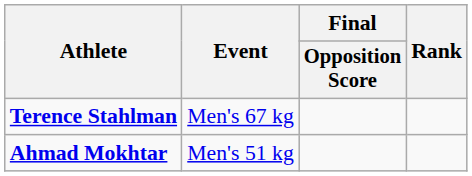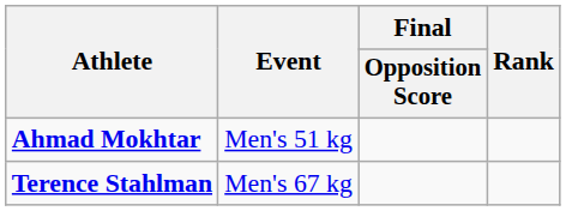 <table class="wikitable" style="font-size:90%">
 <tr>
 <th rowspan=2>Athlete</th>
 <th rowspan=2>Event</th>
 <th>Final</th>
 <th rowspan=2>Rank</th>
 </tr>
 <tr style="font-size:95%">
 <th>Opposition<br>Score</th>
 </tr>
 <tr>
+<td><strong><a href='#'>Ahmad Mokhtar</a></strong></td>
+<td><a href='#'>Men's 51 kg</a></td>
+<td></td>
+<td align=center></td>
+</tr>
+<tr>
 <td><strong><a href='#'>Terence Stahlman</a></strong></td>
 <td><a href='#'>Men's 67 kg</a></td>
 <td></td>
 <td align=center></td>
 </tr>
-<tr>
-<td><strong><a href='#'>Ahmad Mokhtar</a></strong></td>
-<td><a href='#'>Men's 51 kg</a></td>
-<td></td>
-<td align=center></td>
-</tr>
 </table>
